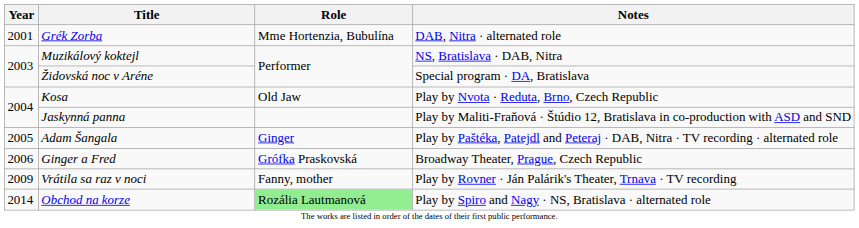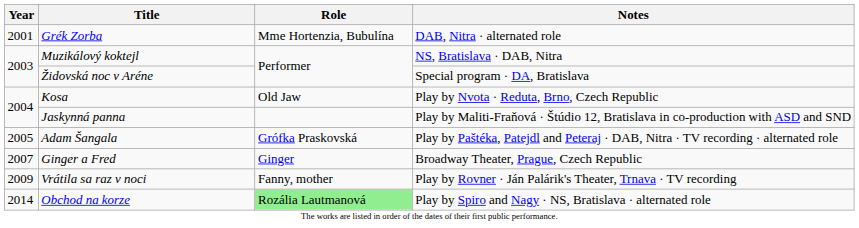 <table class=wikitable style="text-align:left">
 <tr>
 <th width=4%>Year</th>
 <th width=25.5%>Title</th>
 <th width=18.5%>Role</th>
 <th width=52%>Notes</th>
 </tr>
 <tr>
 <td>2001</td>
 <td><em><a href='#'>Grék Zorba</a></em></td>
 <td>Mme Hortenzia, Bubulína</td>
 <td><a href='#'>DAB</a>, <a href='#'>Nitra</a> · alternated role</td>
 </tr>
 <tr>
 <td rowspan=2>2003</td>
 <td><em>Muzikálový koktejl</em></td>
 <td rowspan=2>Performer </td>
 <td><a href='#'>NS</a>, <a href='#'>Bratislava</a> · DAB, Nitra</td>
 </tr>
 <tr>
 <td><em>Židovská noc v Aréne</em></td>
 <td>Special program · <a href='#'>DA</a>, Bratislava</td>
 </tr>
 <tr>
 <td rowspan=2>2004</td>
 <td><em>Kosa</em></td>
 <td>Old Jaw</td>
 <td>Play by <a href='#'>Nvota</a> · <a href='#'>Reduta</a>, <a href='#'>Brno</a>, Czech Republic</td>
 </tr>
 <tr>
 <td><em>Jaskynná panna</em></td>
 <td></td>
 <td>Play by Maliti-Fraňová · Štúdio 12, Bratislava in co-production with <a href='#'>ASD</a> and SND</td>
 </tr>
 <tr>
 <td>2005</td>
 <td><em>Adam Šangala</em></td>
-<td><a href='#'>Ginger</a></td>
+<td><a href='#'>Grófka</a> Praskovská</td>
 <td>Play by <a href='#'>Paštéka</a>, <a href='#'>Patejdl</a> and <a href='#'>Peteraj</a> · DAB, Nitra · TV recording · alternated role</td>
 </tr>
 <tr>
-<td>2006</td>
+<td>2007</td>
 <td><em>Ginger a Fred</em></td>
-<td><a href='#'>Grófka</a> Praskovská</td>
+<td><a href='#'>Ginger</a></td>
 <td>Broadway Theater, <a href='#'>Prague</a>, Czech Republic</td>
 </tr>
 <tr>
 <td>2009</td>
 <td><em>Vrátila sa raz v noci</em></td>
 <td>Fanny, mother</td>
 <td>Play by <a href='#'>Rovner</a> · Ján Palárik's Theater, <a href='#'>Trnava</a> · TV recording </td>
 </tr>
 <tr>
 <td>2014</td>
 <td><em><a href='#'>Obchod na korze</a></em></td>
 <td style="background: lightgreen;">Rozália Lautmanová</td>
 <td>Play by <a href='#'>Spiro</a> and <a href='#'>Nagy</a> · NS, Bratislava · alternated role</td>
 </tr>
 <tr>
 <td width=100% colspan=4 style="background:white; font-size:8pt; border-left:1px solid white; border-right:1px solid white; border-bottom:1px solid white" align=center>The works are listed in order of the dates of their first public performance.</td>
 </tr>
 </table>
